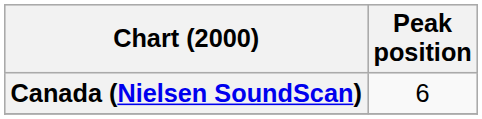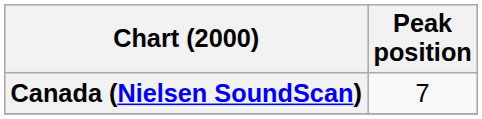 <table class="wikitable sortable plainrowheaders" style="text-align:center">
 <tr>
 <th scope="col">Chart (2000)</th>
 <th scope="col">Peak<br>position</th>
 </tr>
 <tr>
 <th scope="row">Canada (<a href='#'>Nielsen SoundScan</a>)</th>
-<td align="center">6</td>
+<td align="center">7</td>
 </tr>
 <tr>
 </tr>
 <tr>
 </tr>
 <tr>
 </tr>
 <tr>
 </tr>
 </table>
